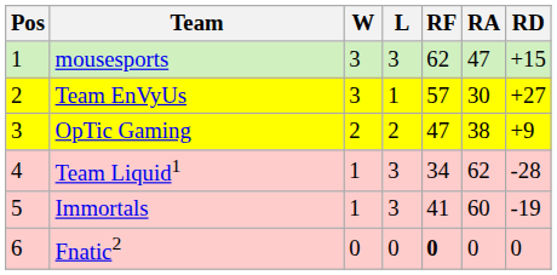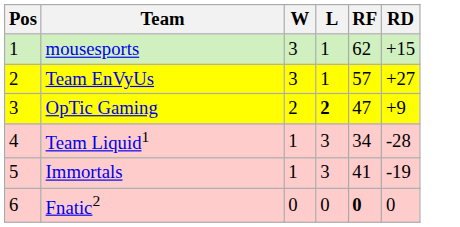 <table class="wikitable">
 <tr>
 <th width="20px">Pos</th>
 <th width="200px">Team</th>
 <th width="20px">W</th>
 <th width="20px">L</th>
 <th width="20px">RF</th>
-<th width="20px">RA</th>
 <th width="20px">RD</th>
 </tr>
 <tr style="background: #D0F0C0;">
 <td>1</td>
 <td><a href='#'>mousesports</a></td>
 <td>3</td>
-<td>3</td>
+<td>1</td>
 <td>62</td>
-<td>47</td>
 <td>+15</td>
 </tr>
 <tr style="background: #FFFF00;">
 <td>2</td>
 <td><a href='#'>Team EnVyUs</a></td>
 <td>3</td>
 <td>1</td>
 <td>57</td>
-<td>30</td>
 <td>+27</td>
 </tr>
 <tr style="background: #FFFF00;">
 <td>3</td>
 <td><a href='#'>OpTic Gaming</a></td>
 <td>2</td>
-<td>2</td>
+<td><strong>2</strong></td>
 <td>47</td>
-<td>38</td>
 <td>+9</td>
 </tr>
 <tr style="background: #FFCCCC;">
 <td>4</td>
 <td><a href='#'>Team Liquid</a><sup>1</sup></td>
 <td>1</td>
 <td>3</td>
 <td>34</td>
-<td>62</td>
 <td>-28</td>
 </tr>
 <tr style="background: #FFCCCC;">
 <td>5</td>
 <td><a href='#'>Immortals</a></td>
 <td>1</td>
 <td>3</td>
 <td>41</td>
-<td>60</td>
 <td>-19</td>
 </tr>
 <tr style="background: #FFCCCC;">
 <td>6</td>
 <td><a href='#'>Fnatic</a><sup>2</sup></td>
 <td>0</td>
 <td>0</td>
 <td><strong>0</strong></td>
 <td>0</td>
-<td>0</td>
 </tr>
 </table>
